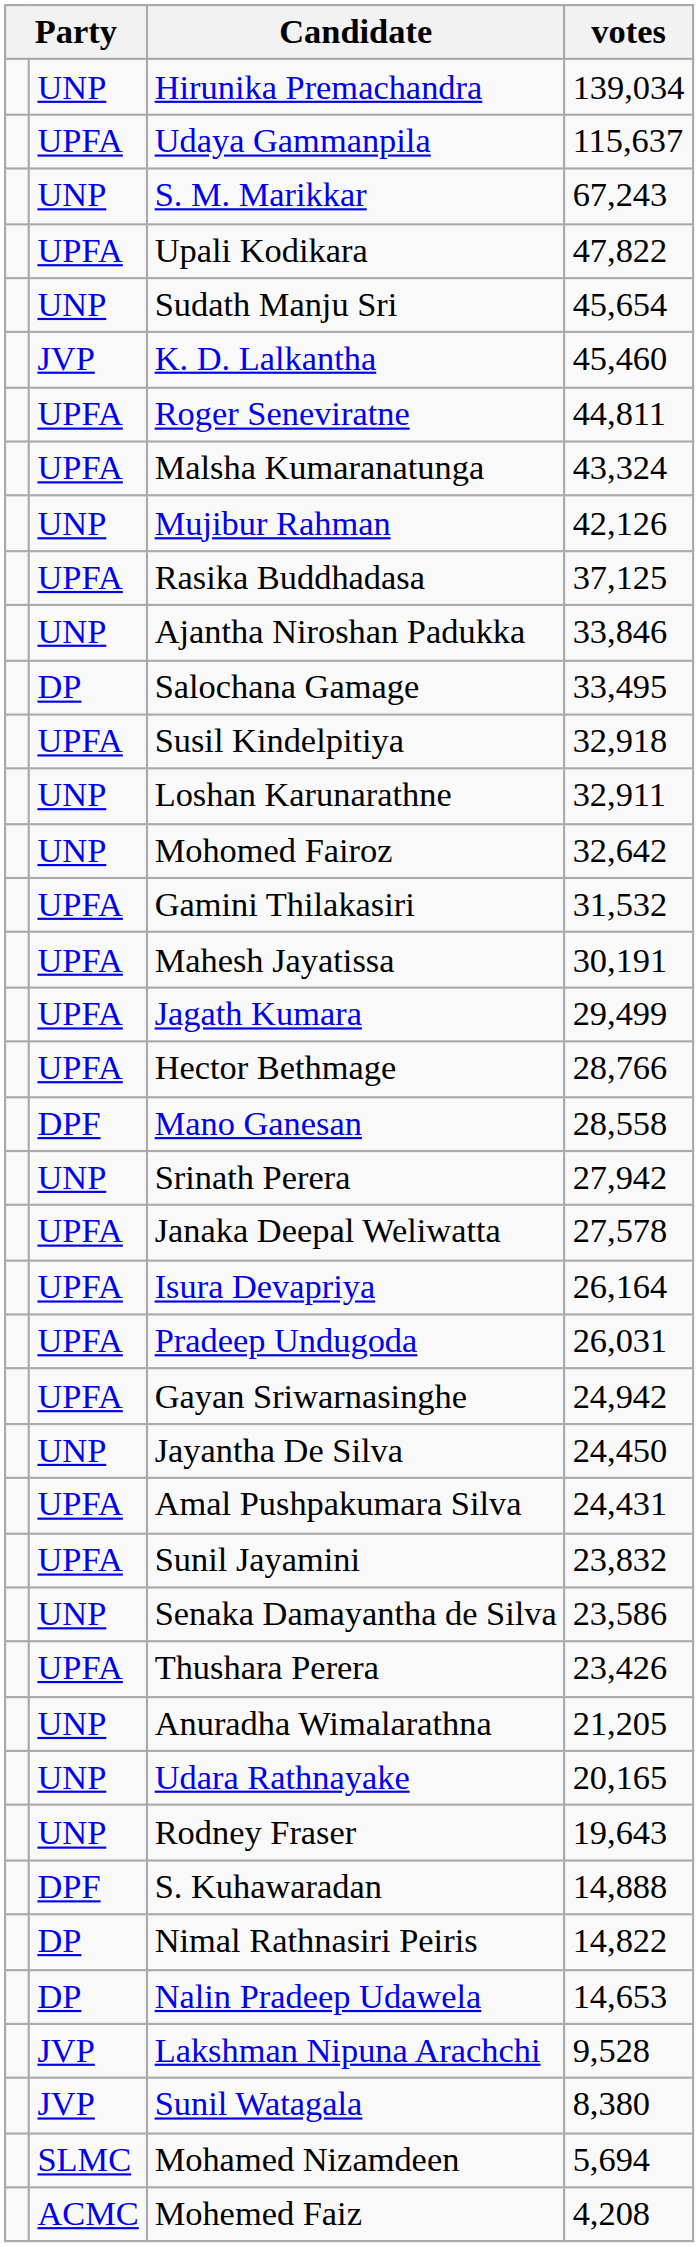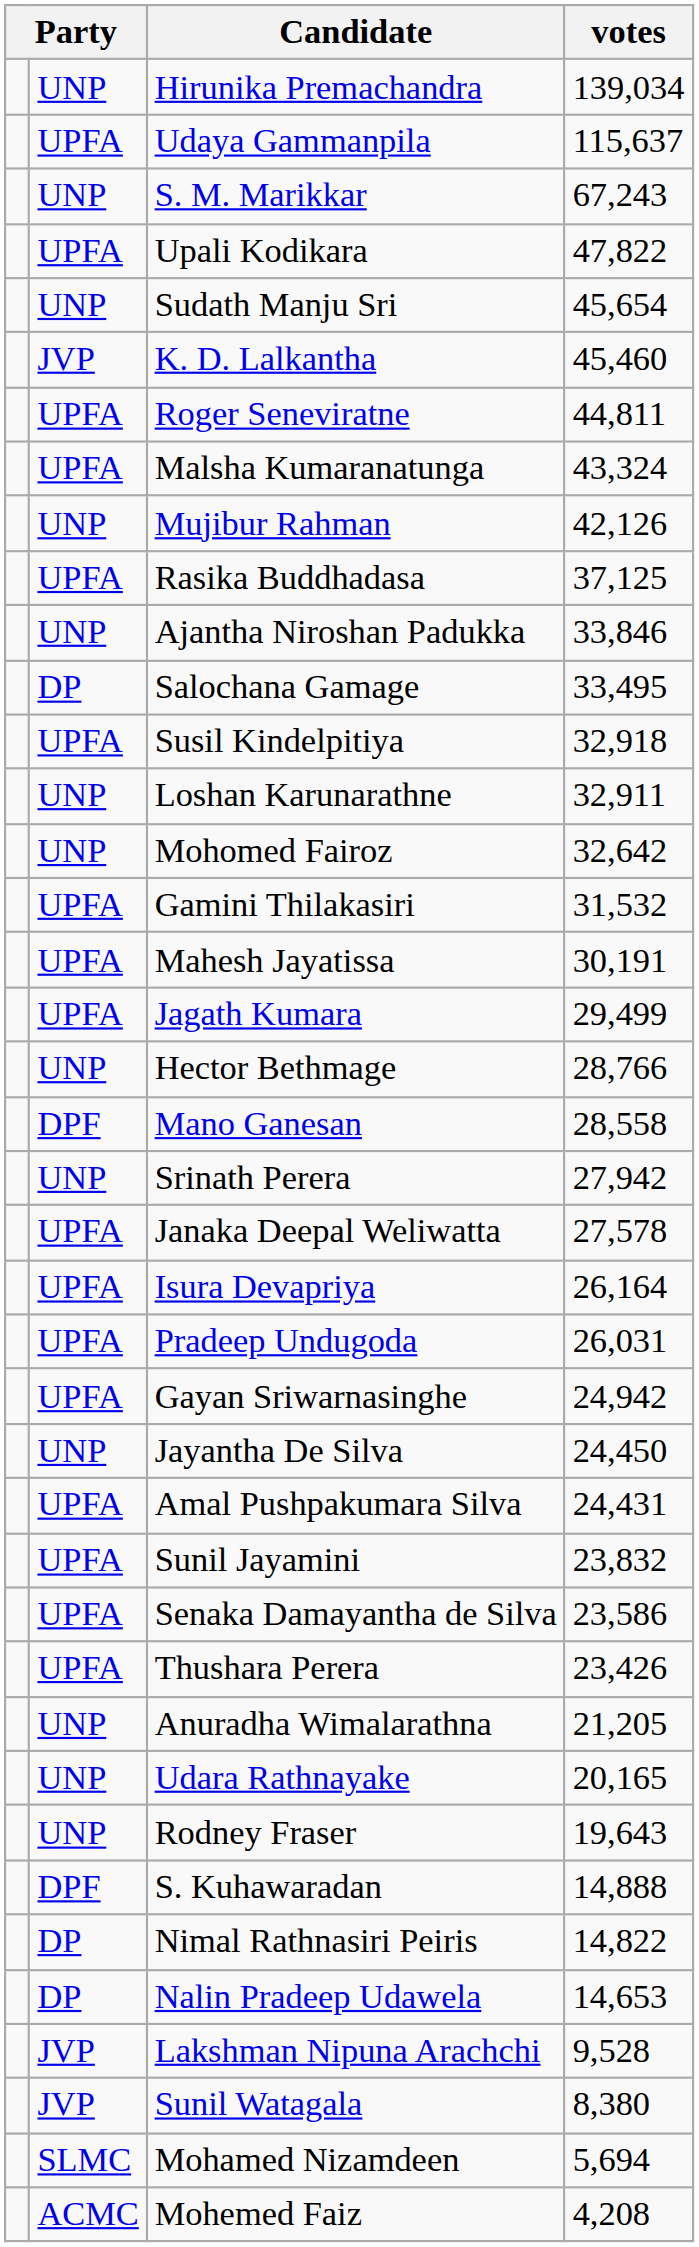 <table class="wikitable sortable mw-collapsible">
 <tr>
 <th colspan="2">Party</th>
 <th>Candidate</th>
 <th>votes</th>
 </tr>
 <tr>
 <td bgcolor=> </td>
 <td align=left><a href='#'>UNP</a></td>
 <td><a href='#'>Hirunika Premachandra</a></td>
 <td>139,034</td>
 </tr>
 <tr>
 <td bgcolor=> </td>
 <td align=left><a href='#'>UPFA</a></td>
 <td><a href='#'>Udaya Gammanpila</a></td>
 <td>115,637</td>
 </tr>
 <tr>
 <td bgcolor=> </td>
 <td align=left><a href='#'>UNP</a></td>
 <td><a href='#'>S. M. Marikkar</a></td>
 <td>67,243</td>
 </tr>
 <tr>
 <td bgcolor=> </td>
 <td align=left><a href='#'>UPFA</a></td>
 <td>Upali Kodikara</td>
 <td>47,822</td>
 </tr>
 <tr>
 <td bgcolor=> </td>
 <td align=left><a href='#'>UNP</a></td>
 <td>Sudath Manju Sri</td>
 <td>45,654</td>
 </tr>
 <tr>
 <td bgcolor=> </td>
 <td align=left><a href='#'>JVP</a></td>
 <td><a href='#'>K. D. Lalkantha</a></td>
 <td>45,460</td>
 </tr>
 <tr>
 <td bgcolor=> </td>
 <td align=left><a href='#'>UPFA</a></td>
 <td><a href='#'>Roger Seneviratne</a></td>
 <td>44,811</td>
 </tr>
 <tr>
 <td bgcolor=> </td>
 <td align=left><a href='#'>UPFA</a></td>
 <td>Malsha Kumaranatunga</td>
 <td>43,324</td>
 </tr>
 <tr>
 <td bgcolor=> </td>
 <td align=left><a href='#'>UNP</a></td>
 <td><a href='#'>Mujibur Rahman</a></td>
 <td>42,126</td>
 </tr>
 <tr>
 <td bgcolor=> </td>
 <td align=left><a href='#'>UPFA</a></td>
 <td>Rasika Buddhadasa</td>
 <td>37,125</td>
 </tr>
 <tr>
 <td bgcolor=> </td>
 <td align=left><a href='#'>UNP</a></td>
 <td>Ajantha Niroshan Padukka</td>
 <td>33,846</td>
 </tr>
 <tr>
 <td bgcolor=> </td>
 <td align=left><a href='#'>DP</a></td>
 <td>Salochana Gamage</td>
 <td>33,495</td>
 </tr>
 <tr>
 <td bgcolor=> </td>
 <td align=left><a href='#'>UPFA</a></td>
 <td>Susil Kindelpitiya</td>
 <td>32,918</td>
 </tr>
 <tr>
 <td bgcolor=> </td>
 <td align=left><a href='#'>UNP</a></td>
 <td>Loshan Karunarathne</td>
 <td>32,911</td>
 </tr>
 <tr>
 <td bgcolor=> </td>
 <td align=left><a href='#'>UNP</a></td>
 <td>Mohomed Fairoz</td>
 <td>32,642</td>
 </tr>
 <tr>
 <td bgcolor=> </td>
 <td align=left><a href='#'>UPFA</a></td>
 <td>Gamini Thilakasiri</td>
 <td>31,532</td>
 </tr>
 <tr>
 <td bgcolor=> </td>
 <td align=left><a href='#'>UPFA</a></td>
 <td>Mahesh Jayatissa</td>
 <td>30,191</td>
 </tr>
 <tr>
 <td bgcolor=> </td>
 <td align=left><a href='#'>UPFA</a></td>
 <td><a href='#'>Jagath Kumara</a></td>
 <td>29,499</td>
 </tr>
 <tr>
 <td bgcolor=> </td>
-<td align=left><a href='#'>UPFA</a></td>
+<td align=left><a href='#'>UNP</a></td>
 <td>Hector Bethmage</td>
 <td>28,766</td>
 </tr>
 <tr>
 <td bgcolor=> </td>
 <td align=left><a href='#'>DPF</a></td>
 <td><a href='#'>Mano Ganesan</a></td>
 <td>28,558</td>
 </tr>
 <tr>
 <td bgcolor=> </td>
 <td align=left><a href='#'>UNP</a></td>
 <td>Srinath Perera</td>
 <td>27,942</td>
 </tr>
 <tr>
 <td bgcolor=> </td>
 <td align=left><a href='#'>UPFA</a></td>
 <td>Janaka Deepal Weliwatta</td>
 <td>27,578</td>
 </tr>
 <tr>
 <td bgcolor=> </td>
 <td align=left><a href='#'>UPFA</a></td>
 <td><a href='#'>Isura Devapriya</a></td>
 <td>26,164</td>
 </tr>
 <tr>
 <td bgcolor=> </td>
 <td align=left><a href='#'>UPFA</a></td>
 <td><a href='#'>Pradeep Undugoda</a></td>
 <td>26,031</td>
 </tr>
 <tr>
 <td bgcolor=> </td>
 <td align=left><a href='#'>UPFA</a></td>
 <td>Gayan Sriwarnasinghe</td>
 <td>24,942</td>
 </tr>
 <tr>
 <td bgcolor=> </td>
 <td align=left><a href='#'>UNP</a></td>
 <td>Jayantha De Silva</td>
 <td>24,450</td>
 </tr>
 <tr>
 <td bgcolor=> </td>
 <td align=left><a href='#'>UPFA</a></td>
 <td>Amal Pushpakumara Silva</td>
 <td>24,431</td>
 </tr>
 <tr>
 <td bgcolor=> </td>
 <td align=left><a href='#'>UPFA</a></td>
 <td>Sunil Jayamini</td>
 <td>23,832</td>
 </tr>
 <tr>
 <td bgcolor=> </td>
-<td align=left><a href='#'>UNP</a></td>
+<td align=left><a href='#'>UPFA</a></td>
 <td>Senaka Damayantha de Silva</td>
 <td>23,586</td>
 </tr>
 <tr>
 <td bgcolor=> </td>
 <td align=left><a href='#'>UPFA</a></td>
 <td>Thushara Perera</td>
 <td>23,426</td>
 </tr>
 <tr>
 <td bgcolor=> </td>
 <td align=left><a href='#'>UNP</a></td>
 <td>Anuradha Wimalarathna</td>
 <td>21,205</td>
 </tr>
 <tr>
 <td bgcolor=> </td>
 <td align=left><a href='#'>UNP</a></td>
 <td><a href='#'>Udara Rathnayake</a></td>
 <td>20,165</td>
 </tr>
 <tr>
 <td bgcolor=> </td>
 <td align=left><a href='#'>UNP</a></td>
 <td>Rodney Fraser</td>
 <td>19,643</td>
 </tr>
 <tr>
 <td bgcolor=> </td>
 <td align=left><a href='#'>DPF</a></td>
 <td>S. Kuhawaradan</td>
 <td>14,888</td>
 </tr>
 <tr>
 <td bgcolor=> </td>
 <td align=left><a href='#'>DP</a></td>
 <td>Nimal Rathnasiri Peiris</td>
 <td>14,822</td>
 </tr>
 <tr>
 <td bgcolor=> </td>
 <td align=left><a href='#'>DP</a></td>
 <td><a href='#'>Nalin Pradeep Udawela</a></td>
 <td>14,653</td>
 </tr>
 <tr>
 <td bgcolor=> </td>
 <td align=left><a href='#'>JVP</a></td>
 <td><a href='#'>Lakshman Nipuna Arachchi</a></td>
 <td>9,528</td>
 </tr>
 <tr>
 <td bgcolor=> </td>
 <td align=left><a href='#'>JVP</a></td>
 <td><a href='#'>Sunil Watagala</a></td>
 <td>8,380</td>
 </tr>
 <tr>
 <td bgcolor=> </td>
 <td align=left><a href='#'>SLMC</a></td>
 <td>Mohamed Nizamdeen</td>
 <td>5,694</td>
 </tr>
 <tr>
 <td bgcolor=> </td>
 <td align=left><a href='#'>ACMC</a></td>
 <td>Mohemed Faiz</td>
 <td>4,208</td>
 </tr>
 </table>
